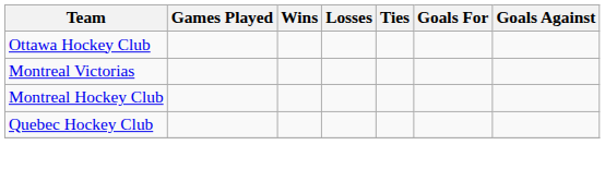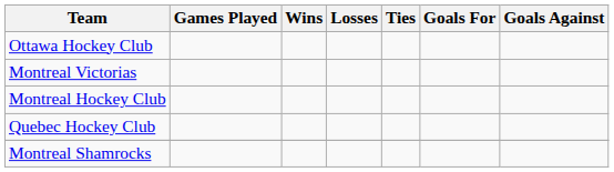 <table class="wikitable">
 <tr>
 <th>Team</th>
 <th>Games Played</th>
 <th>Wins</th>
 <th>Losses</th>
 <th>Ties</th>
 <th>Goals For</th>
 <th>Goals Against</th>
 </tr>
 <tr>
 <td><a href='#'>Ottawa Hockey Club</a></td>
 <td></td>
 <td></td>
 <td></td>
 <td></td>
 <td></td>
 <td></td>
 </tr>
 <tr>
 <td><a href='#'>Montreal Victorias</a></td>
 <td></td>
 <td></td>
 <td></td>
 <td></td>
 <td></td>
 <td></td>
 </tr>
 <tr>
 <td><a href='#'>Montreal Hockey Club</a></td>
 <td></td>
 <td></td>
 <td></td>
 <td></td>
 <td></td>
 <td></td>
 </tr>
 <tr>
 <td><a href='#'>Quebec Hockey Club</a></td>
 <td></td>
 <td></td>
 <td></td>
 <td></td>
 <td></td>
 <td></td>
 </tr>
 <tr>
 </tr>
+<tr>
+<td><a href='#'>Montreal Shamrocks</a></td>
+<td></td>
+<td></td>
+<td></td>
+<td></td>
+<td></td>
+<td></td>
+</tr>
 </table>
